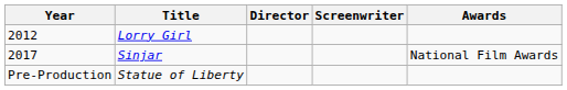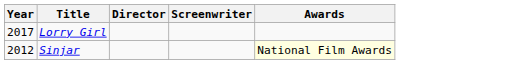 <table class="wikitable">
 <tr>
 <th>Year</th>
 <th>Title</th>
 <th>Director</th>
 <th>Screenwriter</th>
 <th>Awards</th>
 </tr>
 <tr>
-<td>2012</td>
+<td>2017</td>
 <td><em><a href='#'>Lorry Girl</a></em></td>
 <td></td>
 <td></td>
 <td></td>
 </tr>
 <tr>
-<td>2017</td>
+<td>2012</td>
 <td><em><a href='#'>Sinjar</a></em></td>
 <td></td>
 <td></td>
-<td>National Film Awards</td>
-</tr>
-<tr>
-<td>Pre-Production</td>
-<td><em>Statue of Liberty</em></td>
-<td></td>
-<td></td>
-<td></td>
+<td style="background: lightyellow;">National Film Awards</td>
 </tr>
 </table>
